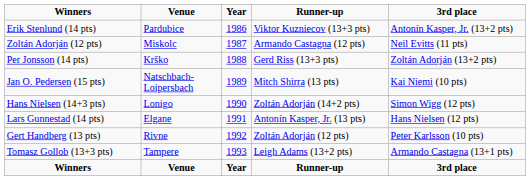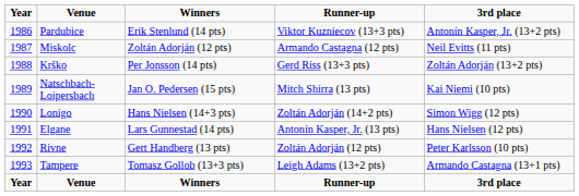 <table class="wikitable">
 <tr align=center>
+<td width=40px  ><strong>Year</strong></td>
+<td width=120px ><strong>Venue</strong></td>
 <td width=210px ><strong>Winners</strong></td>
-<td width=120px ><strong>Venue</strong></td>
-<td width=40px  ><strong>Year</strong></td>
 <td width=210px ><strong>Runner-up</strong></td>
 <td width=210px ><strong>3rd place</strong></td>
 </tr>
 <tr>
+<td align=center><a href='#'>1986</a></td>
+<td> <a href='#'>Pardubice</a></td>
 <td> <a href='#'>Erik Stenlund</a> (14 pts)</td>
-<td> <a href='#'>Pardubice</a></td>
-<td align=center><a href='#'>1986</a></td>
 <td> <a href='#'>Viktor Kuzniecov</a> (13+3 pts)</td>
 <td> <a href='#'>Antonín Kasper, Jr.</a> (13+2 pts)</td>
 </tr>
 <tr>
+<td align=center><a href='#'>1987</a></td>
+<td> <a href='#'>Miskolc</a></td>
 <td> <a href='#'>Zoltán Adorján</a> (12 pts)</td>
-<td> <a href='#'>Miskolc</a></td>
-<td align=center><a href='#'>1987</a></td>
 <td> <a href='#'>Armando Castagna</a> (12 pts)</td>
 <td> <a href='#'>Neil Evitts</a> (11 pts)</td>
 </tr>
 <tr>
+<td align=center><a href='#'>1988</a></td>
+<td> <a href='#'>Krško</a></td>
 <td> <a href='#'>Per Jonsson</a> (14 pts)</td>
-<td> <a href='#'>Krško</a></td>
-<td align=center><a href='#'>1988</a></td>
 <td> <a href='#'>Gerd Riss</a> (13+3 pts)</td>
 <td> <a href='#'>Zoltán Adorján</a> (13+2 pts)</td>
 </tr>
 <tr>
+<td align=center><a href='#'>1989</a></td>
+<td> <a href='#'>Natschbach-Loipersbach</a></td>
 <td> <a href='#'>Jan O. Pedersen</a> (15 pts)</td>
-<td> <a href='#'>Natschbach-Loipersbach</a></td>
-<td align=center><a href='#'>1989</a></td>
 <td> <a href='#'>Mitch Shirra</a> (13 pts)</td>
 <td> <a href='#'>Kai Niemi</a> (10 pts)</td>
 </tr>
 <tr>
+<td align=center><a href='#'>1990</a></td>
+<td> <a href='#'>Lonigo</a></td>
 <td> <a href='#'>Hans Nielsen</a> (14+3 pts)</td>
-<td> <a href='#'>Lonigo</a></td>
-<td align=center><a href='#'>1990</a></td>
 <td> <a href='#'>Zoltán Adorján</a> (14+2 pts)</td>
 <td> <a href='#'>Simon Wigg</a> (12 pts)</td>
 </tr>
 <tr>
+<td align=center><a href='#'>1991</a></td>
+<td> <a href='#'>Elgane</a></td>
 <td> <a href='#'>Lars Gunnestad</a> (14 pts)</td>
-<td> <a href='#'>Elgane</a></td>
-<td align=center><a href='#'>1991</a></td>
 <td> <a href='#'>Antonín Kasper, Jr.</a> (13 pts)</td>
 <td> <a href='#'>Hans Nielsen</a> (12 pts)</td>
 </tr>
 <tr>
+<td align=center><a href='#'>1992</a></td>
+<td> <a href='#'>Rivne</a></td>
 <td> <a href='#'>Gert Handberg</a> (13 pts)</td>
-<td> <a href='#'>Rivne</a></td>
-<td align=center><a href='#'>1992</a></td>
 <td> <a href='#'>Zoltán Adorján</a> (12 pts)</td>
 <td> <a href='#'>Peter Karlsson</a> (10 pts)</td>
 </tr>
 <tr>
+<td align=center><a href='#'>1993</a></td>
+<td> <a href='#'>Tampere</a></td>
 <td> <a href='#'>Tomasz Gollob</a> (13+3 pts)</td>
-<td> <a href='#'>Tampere</a></td>
-<td align=center><a href='#'>1993</a></td>
 <td> <a href='#'>Leigh Adams</a> (13+2 pts)</td>
 <td> <a href='#'>Armando Castagna</a> (13+1 pts)</td>
 </tr>
 <tr align=center>
+<td><strong>Year</strong></td>
+<td><strong>Venue</strong></td>
 <td><strong>Winners</strong></td>
-<td><strong>Venue</strong></td>
-<td><strong>Year</strong></td>
 <td><strong>Runner-up</strong></td>
 <td><strong>3rd place</strong></td>
 </tr>
 </table>
